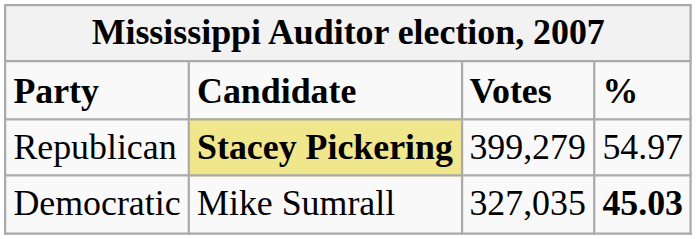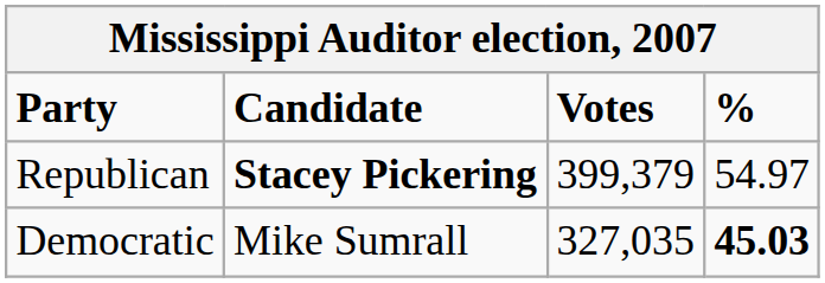 <table class="wikitable">
 <tr>
 <th colspan="4">Mississippi Auditor election, 2007</th>
 </tr>
 <tr>
 <td><strong>Party</strong></td>
 <td><strong>Candidate</strong></td>
 <td><strong>Votes</strong></td>
 <td><strong>%</strong></td>
 </tr>
 <tr>
 <td>Republican</td>
-<td style="background: khaki;"><strong>Stacey Pickering</strong></td>
-<td>399,279</td>
+<td><strong>Stacey Pickering</strong></td>
+<td>399,379</td>
 <td>54.97</td>
 </tr>
 <tr>
 <td>Democratic</td>
 <td>Mike Sumrall</td>
 <td>327,035</td>
 <td><strong>45.03</strong></td>
 </tr>
 </table>
